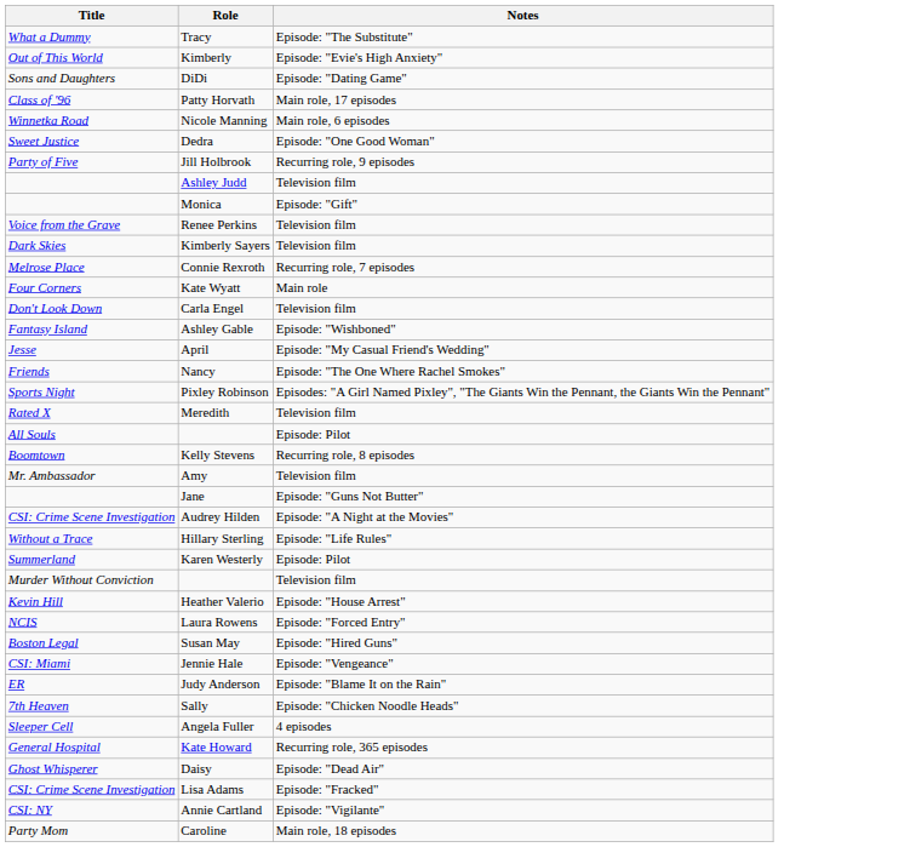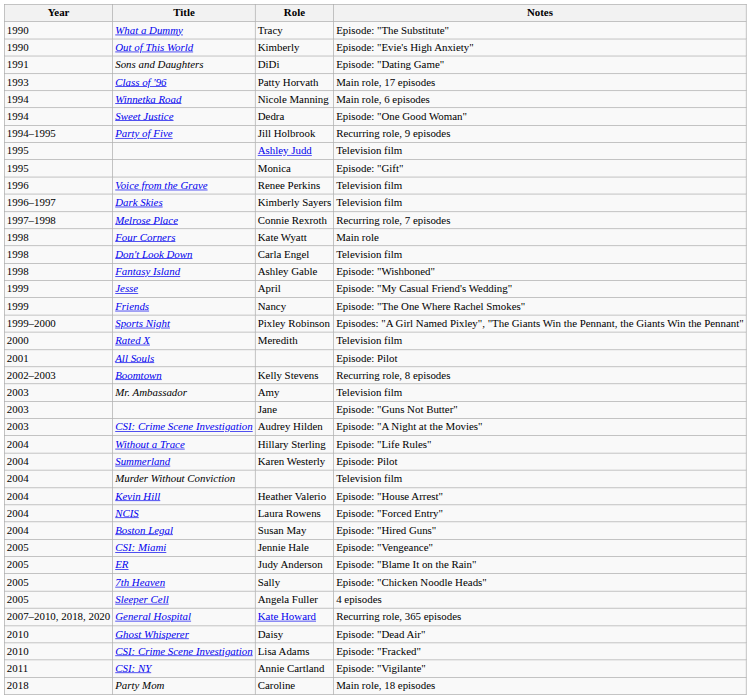 <table class="wikitable sortable">
 <tr>
+<th>Year</th>
 <th>Title</th>
 <th>Role</th>
 <th class="unsortable">Notes</th>
 </tr>
 <tr>
+<td>1990</td>
 <td><em><a href='#'>What a Dummy</a></em></td>
 <td>Tracy</td>
 <td>Episode: "The Substitute"</td>
 </tr>
 <tr>
+<td>1990</td>
 <td><em><a href='#'>Out of This World</a></em></td>
 <td>Kimberly</td>
 <td>Episode: "Evie's High Anxiety"</td>
 </tr>
 <tr>
+<td>1991</td>
 <td><em>Sons and Daughters</em></td>
 <td>DiDi</td>
 <td>Episode: "Dating Game"</td>
 </tr>
 <tr>
+<td>1993</td>
 <td><em><a href='#'>Class of '96</a></em></td>
 <td>Patty Horvath</td>
 <td>Main role, 17 episodes</td>
 </tr>
 <tr>
+<td>1994</td>
 <td><em><a href='#'>Winnetka Road</a></em></td>
 <td>Nicole Manning</td>
 <td>Main role, 6 episodes</td>
 </tr>
 <tr>
+<td>1994</td>
 <td><em><a href='#'>Sweet Justice</a></em></td>
 <td>Dedra</td>
 <td>Episode: "One Good Woman"</td>
 </tr>
 <tr>
+<td>1994–1995</td>
 <td><em><a href='#'>Party of Five</a></em></td>
 <td>Jill Holbrook</td>
 <td>Recurring role, 9 episodes</td>
 </tr>
 <tr>
+<td>1995</td>
 <td></td>
 <td><a href='#'>Ashley Judd</a></td>
 <td>Television film</td>
 </tr>
 <tr>
+<td>1995</td>
 <td><em></em></td>
 <td>Monica</td>
 <td>Episode: "Gift"</td>
 </tr>
 <tr>
+<td>1996</td>
 <td><em><a href='#'>Voice from the Grave</a></em></td>
 <td>Renee Perkins</td>
 <td>Television film</td>
 </tr>
 <tr>
+<td>1996–1997</td>
 <td><em><a href='#'>Dark Skies</a></em></td>
 <td>Kimberly Sayers</td>
 <td>Television film</td>
 </tr>
 <tr>
+<td>1997–1998</td>
 <td><em><a href='#'>Melrose Place</a></em></td>
 <td>Connie Rexroth</td>
 <td>Recurring role, 7 episodes</td>
 </tr>
 <tr>
+<td>1998</td>
 <td><em><a href='#'>Four Corners</a></em></td>
 <td>Kate Wyatt</td>
 <td>Main role</td>
 </tr>
 <tr>
+<td>1998</td>
 <td><em><a href='#'>Don't Look Down</a></em></td>
 <td>Carla Engel</td>
 <td>Television film</td>
 </tr>
 <tr>
+<td>1998</td>
 <td><em><a href='#'>Fantasy Island</a></em></td>
 <td>Ashley Gable</td>
 <td>Episode: "Wishboned"</td>
 </tr>
 <tr>
+<td>1999</td>
 <td><em><a href='#'>Jesse</a></em></td>
 <td>April</td>
 <td>Episode: "My Casual Friend's Wedding"</td>
 </tr>
 <tr>
+<td>1999</td>
 <td><em><a href='#'>Friends</a></em></td>
 <td>Nancy</td>
 <td>Episode: "The One Where Rachel Smokes"</td>
 </tr>
 <tr>
+<td>1999–2000</td>
 <td><em><a href='#'>Sports Night</a></em></td>
 <td>Pixley Robinson</td>
 <td>Episodes: "A Girl Named Pixley", "The Giants Win the Pennant, the Giants Win the Pennant"</td>
 </tr>
 <tr>
+<td>2000</td>
 <td><em><a href='#'>Rated X</a></em></td>
 <td>Meredith</td>
 <td>Television film</td>
 </tr>
 <tr>
+<td>2001</td>
 <td><em><a href='#'>All Souls</a></em></td>
 <td></td>
 <td>Episode: Pilot</td>
 </tr>
 <tr>
+<td>2002–2003</td>
 <td><em><a href='#'>Boomtown</a></em></td>
 <td>Kelly Stevens</td>
 <td>Recurring role, 8 episodes</td>
 </tr>
 <tr>
+<td>2003</td>
 <td><em>Mr. Ambassador</em></td>
 <td>Amy</td>
 <td>Television film</td>
 </tr>
 <tr>
+<td>2003</td>
 <td><em></em></td>
 <td>Jane</td>
 <td>Episode: "Guns Not Butter"</td>
 </tr>
 <tr>
+<td>2003</td>
 <td><em><a href='#'>CSI: Crime Scene Investigation</a></em></td>
 <td>Audrey Hilden</td>
 <td>Episode: "A Night at the Movies"</td>
 </tr>
 <tr>
+<td>2004</td>
 <td><em><a href='#'>Without a Trace</a></em></td>
 <td>Hillary Sterling</td>
 <td>Episode: "Life Rules"</td>
 </tr>
 <tr>
+<td>2004</td>
 <td><em><a href='#'>Summerland</a></em></td>
 <td>Karen Westerly</td>
 <td>Episode: Pilot</td>
 </tr>
 <tr>
+<td>2004</td>
 <td><em>Murder Without Conviction</em></td>
 <td></td>
 <td>Television film</td>
 </tr>
 <tr>
+<td>2004</td>
 <td><em><a href='#'>Kevin Hill</a></em></td>
 <td>Heather Valerio</td>
 <td>Episode: "House Arrest"</td>
 </tr>
 <tr>
+<td>2004</td>
 <td><em><a href='#'>NCIS</a></em></td>
 <td>Laura Rowens</td>
 <td>Episode: "Forced Entry"</td>
 </tr>
 <tr>
+<td>2004</td>
 <td><em><a href='#'>Boston Legal</a></em></td>
 <td>Susan May</td>
 <td>Episode: "Hired Guns"</td>
 </tr>
 <tr>
+<td>2005</td>
 <td><em><a href='#'>CSI: Miami</a></em></td>
 <td>Jennie Hale</td>
 <td>Episode: "Vengeance"</td>
 </tr>
 <tr>
+<td>2005</td>
 <td><em><a href='#'>ER</a></em></td>
 <td>Judy Anderson</td>
 <td>Episode: "Blame It on the Rain"</td>
 </tr>
 <tr>
+<td>2005</td>
 <td><em><a href='#'>7th Heaven</a></em></td>
 <td>Sally</td>
 <td>Episode: "Chicken Noodle Heads"</td>
 </tr>
 <tr>
+<td>2005</td>
 <td><em><a href='#'>Sleeper Cell</a></em></td>
 <td>Angela Fuller</td>
 <td>4 episodes</td>
 </tr>
 <tr>
+<td>2007–2010, 2018, 2020</td>
 <td><em><a href='#'>General Hospital</a></em></td>
 <td><a href='#'>Kate Howard</a></td>
 <td>Recurring role, 365 episodes</td>
 </tr>
 <tr>
+<td>2010</td>
 <td><em><a href='#'>Ghost Whisperer</a></em></td>
 <td>Daisy</td>
 <td>Episode: "Dead Air"</td>
 </tr>
 <tr>
+<td>2010</td>
 <td><em><a href='#'>CSI: Crime Scene Investigation</a></em></td>
 <td>Lisa Adams</td>
 <td>Episode: "Fracked"</td>
 </tr>
 <tr>
+<td>2011</td>
 <td><em><a href='#'>CSI: NY</a></em></td>
 <td>Annie Cartland</td>
 <td>Episode: "Vigilante"</td>
 </tr>
 <tr>
+<td>2018</td>
 <td><em>Party Mom</em></td>
 <td>Caroline</td>
 <td>Main role, 18 episodes</td>
 </tr>
 </table>
